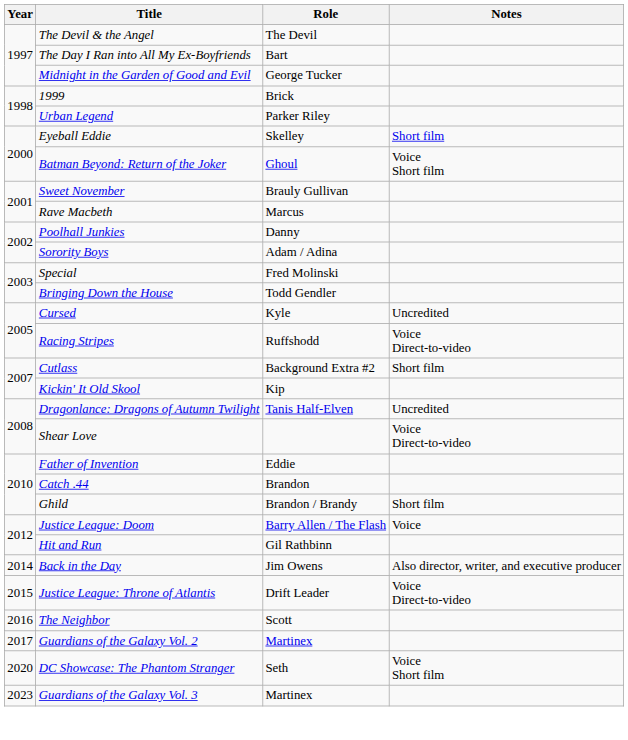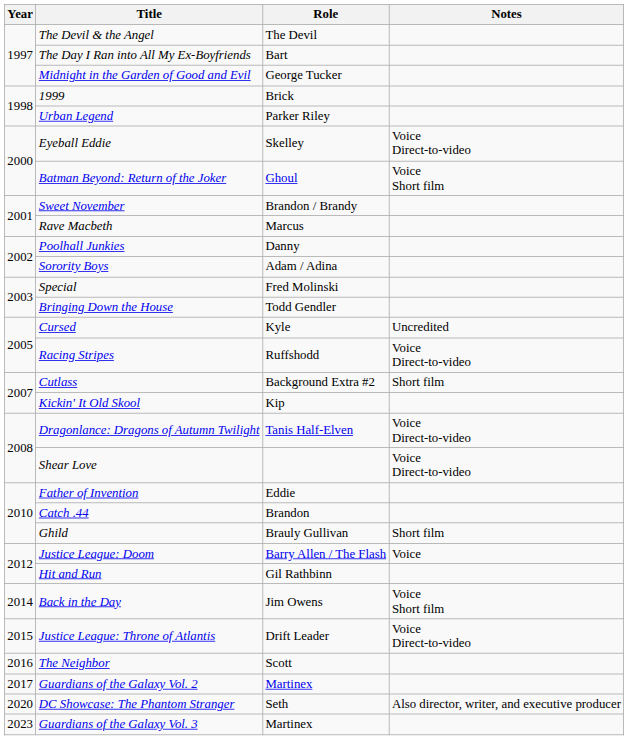 <table class="wikitable sortable plainrowheaders">
 <tr>
 <th scope="col">Year</th>
 <th scope="col">Title</th>
 <th scope="col">Role</th>
 <th scope="col" class="unsortable">Notes</th>
 </tr>
 <tr>
 <td rowspan=3>1997</td>
 <td><em>The Devil & the Angel</em></td>
 <td>The Devil</td>
 <td></td>
 </tr>
 <tr>
 <td><em>The Day I Ran into All My Ex-Boyfriends</em></td>
 <td>Bart</td>
 <td></td>
 </tr>
 <tr>
 <td><em><a href='#'>Midnight in the Garden of Good and Evil</a></em></td>
 <td>George Tucker</td>
 <td></td>
 </tr>
 <tr>
 <td rowspan=2>1998</td>
 <td><em>1999</em></td>
 <td>Brick</td>
 <td></td>
 </tr>
 <tr>
 <td><em><a href='#'>Urban Legend</a></em></td>
 <td>Parker Riley</td>
 <td></td>
 </tr>
 <tr>
 <td rowspan=2>2000</td>
 <td><em>Eyeball Eddie</em></td>
 <td>Skelley</td>
-<td><a href='#'>Short film</a></td>
+<td>Voice<br>Direct-to-video</td>
 </tr>
 <tr>
 <td><em><a href='#'>Batman Beyond: Return of the Joker</a></em></td>
 <td><a href='#'>Ghoul</a></td>
 <td>Voice<br>Short film</td>
 </tr>
 <tr>
 <td rowspan=2>2001</td>
 <td><em><a href='#'>Sweet November</a></em></td>
-<td>Brauly Gullivan</td>
+<td>Brandon / Brandy</td>
 <td></td>
 </tr>
 <tr>
 <td><em>Rave Macbeth</em></td>
 <td>Marcus</td>
 <td></td>
 </tr>
 <tr>
 <td rowspan=2>2002</td>
 <td><em><a href='#'>Poolhall Junkies</a></em></td>
 <td>Danny</td>
 <td></td>
 </tr>
 <tr>
 <td><em><a href='#'>Sorority Boys</a></em></td>
 <td>Adam / Adina</td>
 <td></td>
 </tr>
 <tr>
 <td rowspan=2>2003</td>
 <td><em>Special</em></td>
 <td>Fred Molinski</td>
 <td></td>
 </tr>
 <tr>
 <td><em><a href='#'>Bringing Down the House</a></em></td>
 <td>Todd Gendler</td>
 <td></td>
 </tr>
 <tr>
 <td rowspan=2>2005</td>
 <td><em><a href='#'>Cursed</a></em></td>
 <td>Kyle</td>
 <td>Uncredited</td>
 </tr>
 <tr>
 <td><em><a href='#'>Racing Stripes</a></em></td>
 <td>Ruffshodd</td>
 <td>Voice<br>Direct-to-video</td>
 </tr>
 <tr>
 <td rowspan=2>2007</td>
 <td><em><a href='#'>Cutlass</a></em></td>
 <td>Background Extra #2</td>
 <td>Short film</td>
 </tr>
 <tr>
 <td><em><a href='#'>Kickin' It Old Skool</a></em></td>
 <td>Kip</td>
 <td></td>
 </tr>
 <tr>
 <td rowspan=2>2008</td>
 <td><em><a href='#'>Dragonlance: Dragons of Autumn Twilight</a></em></td>
 <td><a href='#'>Tanis Half-Elven</a></td>
-<td>Uncredited</td>
+<td>Voice<br>Direct-to-video</td>
 </tr>
 <tr>
 <td><em>Shear Love</em></td>
 <td></td>
 <td>Voice<br>Direct-to-video</td>
 </tr>
 <tr>
 <td rowspan=3>2010</td>
 <td><em><a href='#'>Father of Invention</a></em></td>
 <td>Eddie</td>
 <td></td>
 </tr>
 <tr>
 <td><em><a href='#'>Catch .44</a></em></td>
 <td>Brandon</td>
 <td></td>
 </tr>
 <tr>
 <td><em>Ghild</em></td>
-<td>Brandon / Brandy</td>
+<td>Brauly Gullivan</td>
 <td>Short film</td>
 </tr>
 <tr>
 <td rowspan=2>2012</td>
 <td><em><a href='#'>Justice League: Doom</a></em></td>
 <td><a href='#'>Barry Allen / The Flash</a></td>
 <td>Voice</td>
 </tr>
 <tr>
 <td><em><a href='#'>Hit and Run</a></em></td>
 <td>Gil Rathbinn</td>
 <td></td>
 </tr>
 <tr>
 <td>2014</td>
 <td><em><a href='#'>Back in the Day</a></em></td>
 <td>Jim Owens</td>
-<td>Also director, writer, and executive producer</td>
+<td>Voice<br>Short film</td>
 </tr>
 <tr>
 <td>2015</td>
 <td><em><a href='#'>Justice League: Throne of Atlantis</a></em></td>
 <td>Drift Leader</td>
 <td>Voice<br>Direct-to-video</td>
 </tr>
 <tr>
 <td>2016</td>
 <td><em><a href='#'>The Neighbor</a></em></td>
 <td>Scott</td>
 <td></td>
 </tr>
 <tr>
 <td>2017</td>
 <td><em><a href='#'>Guardians of the Galaxy Vol. 2</a></em></td>
 <td><a href='#'>Martinex</a></td>
 <td></td>
 </tr>
 <tr>
 <td>2020</td>
 <td><em><a href='#'>DC Showcase: The Phantom Stranger</a></em></td>
 <td>Seth</td>
-<td>Voice<br>Short film</td>
+<td>Also director, writer, and executive producer</td>
 </tr>
 <tr>
 <td>2023</td>
 <td><em><a href='#'>Guardians of the Galaxy Vol. 3</a></em></td>
 <td>Martinex</td>
 <td></td>
 </tr>
 </table>
